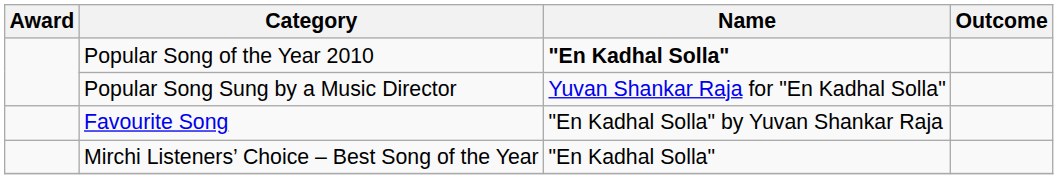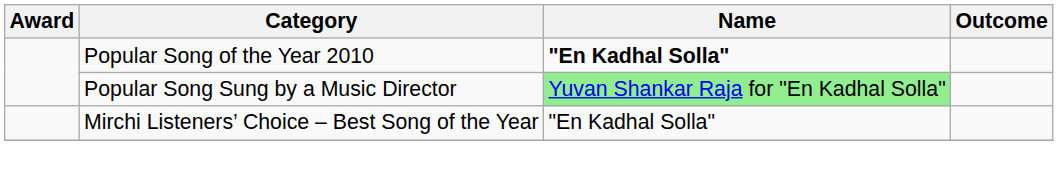 <table class="wikitable">
 <tr>
 <th>Award</th>
 <th>Category</th>
 <th>Name</th>
 <th>Outcome</th>
 </tr>
 <tr>
 <td rowspan="2"></td>
 <td>Popular Song of the Year 2010</td>
 <td><strong>"En Kadhal Solla"</strong></td>
 <td></td>
 </tr>
 <tr>
 <td>Popular Song Sung by a Music Director</td>
-<td><a href='#'>Yuvan Shankar Raja</a> for "En Kadhal Solla"</td>
-<td></td>
-</tr>
-<tr>
-<td></td>
-<td><a href='#'>Favourite Song</a></td>
-<td>"En Kadhal Solla" by Yuvan Shankar Raja</td>
+<td style="background: lightgreen;"><a href='#'>Yuvan Shankar Raja</a> for "En Kadhal Solla"</td>
 <td></td>
 </tr>
 <tr>
 <td></td>
 <td>Mirchi Listeners’ Choice – Best Song of the Year</td>
 <td>"En Kadhal Solla"</td>
 <td></td>
 </tr>
 <tr>
 </tr>
 </table>
